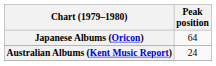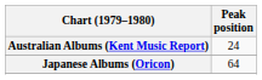 <table class="wikitable sortable plainrowheaders" style="text-align:center">
 <tr>
 <th scope="col">Chart (1979–1980)</th>
 <th scope="col">Peak<br>position</th>
+</tr>
+<tr>
+<th scope="row">Australian Albums (<a href='#'>Kent Music Report</a>)</th>
+<td>24</td>
+</tr>
+<tr>
 </tr>
 <tr>
 <th scope="row">Japanese Albums (<a href='#'>Oricon</a>)</th>
 <td>64</td>
 </tr>
 <tr>
 </tr>
 <tr>
-<th scope="row">Australian Albums (<a href='#'>Kent Music Report</a>)</th>
-<td>24</td>
-</tr>
-<tr>
-</tr>
-<tr>
 </tr>
 <tr>
 </tr>
 </table>
